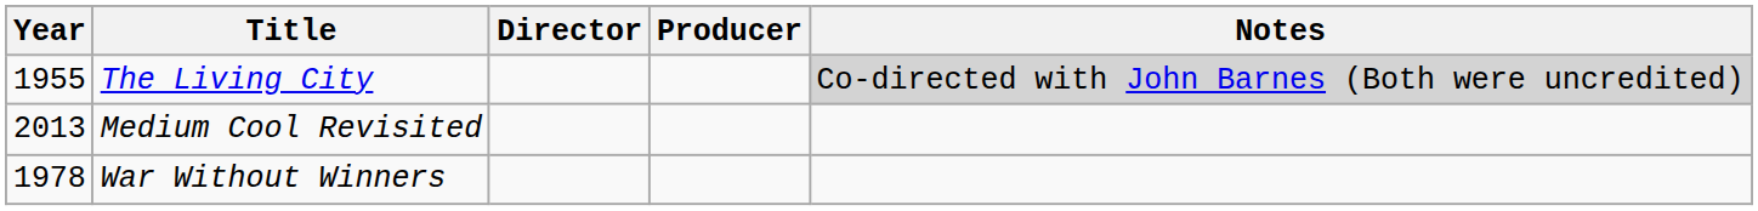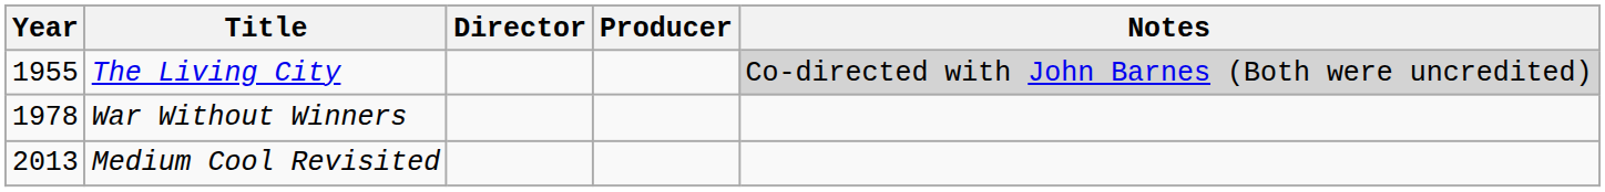 <table class="wikitable">
 <tr>
 <th>Year</th>
 <th>Title</th>
 <th>Director</th>
 <th>Producer</th>
 <th>Notes</th>
 </tr>
 <tr>
 <td>1955</td>
 <td><em><a href='#'>The Living City</a></em></td>
 <td></td>
 <td></td>
 <td style="background: lightgrey;">Co-directed with <a href='#'>John Barnes</a> (Both were uncredited)</td>
 </tr>
 <tr>
+<td>1978</td>
+<td><em>War Without Winners</em></td>
+<td></td>
+<td></td>
+<td></td>
+</tr>
+<tr>
 <td>2013</td>
 <td><em>Medium Cool Revisited</em></td>
 <td></td>
 <td></td>
 <td></td>
 </tr>
-<tr>
-<td>1978</td>
-<td><em>War Without Winners</em></td>
-<td></td>
-<td></td>
-<td></td>
-</tr>
 </table>
